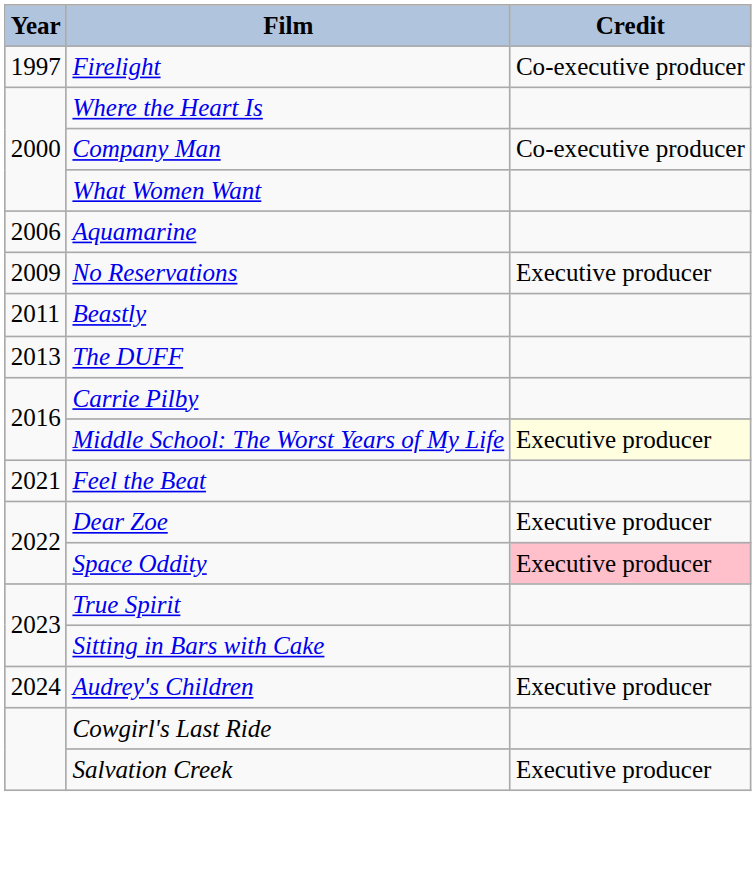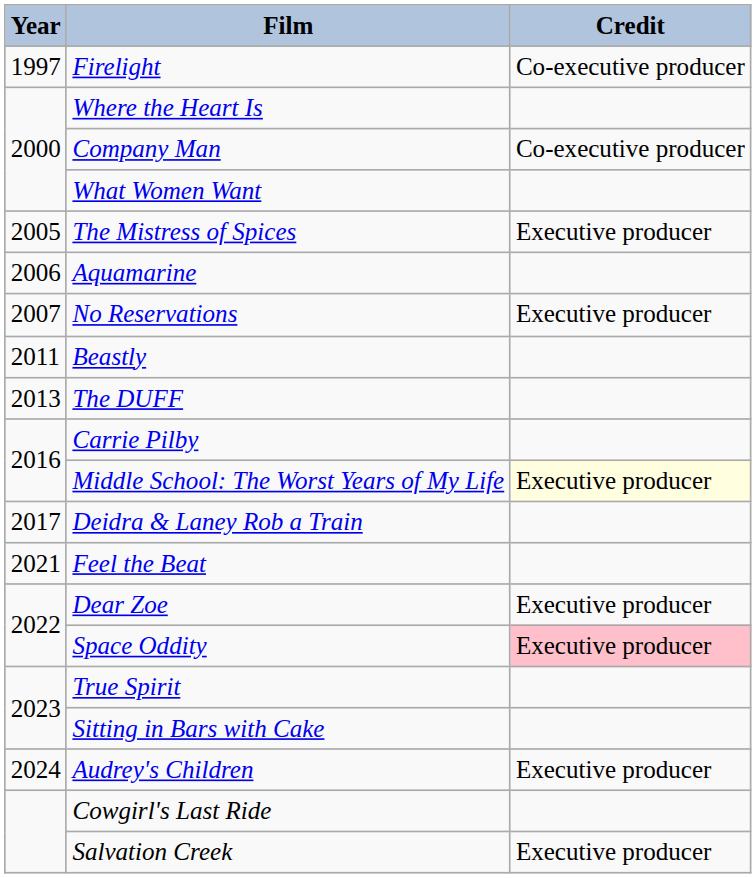 <table class="wikitable" style="font-size:95%;">
 <tr>
 <th style="background:#B0C4DE;">Year</th>
 <th style="background:#B0C4DE;">Film</th>
 <th style="background:#B0C4DE;">Credit</th>
 </tr>
 <tr>
 <td>1997</td>
 <td><em><a href='#'>Firelight</a></em></td>
 <td>Co-executive producer</td>
 </tr>
 <tr>
 <td rowspan=3>2000</td>
 <td><em><a href='#'>Where the Heart Is</a></em></td>
 <td></td>
 </tr>
 <tr>
 <td><em><a href='#'>Company Man</a></em></td>
 <td>Co-executive producer</td>
 </tr>
 <tr>
 <td><em><a href='#'>What Women Want</a></em></td>
 <td></td>
 </tr>
 <tr>
+<td>2005</td>
+<td><em><a href='#'>The Mistress of Spices</a></em></td>
+<td>Executive producer</td>
+</tr>
+<tr>
 <td>2006</td>
 <td><em><a href='#'>Aquamarine</a></em></td>
 <td></td>
 </tr>
 <tr>
-<td>2009</td>
+<td>2007</td>
 <td><em><a href='#'>No Reservations</a></em></td>
 <td>Executive producer</td>
 </tr>
 <tr>
 <td>2011</td>
 <td><em><a href='#'>Beastly</a></em></td>
 <td></td>
 </tr>
 <tr>
 <td>2013</td>
 <td><em><a href='#'>The DUFF</a></em></td>
 <td></td>
 </tr>
 <tr>
 <td rowspan=2>2016</td>
 <td><em><a href='#'>Carrie Pilby</a></em></td>
 <td></td>
 </tr>
 <tr>
 <td><em><a href='#'>Middle School: The Worst Years of My Life</a></em></td>
 <td style="background: lightyellow;">Executive producer</td>
+</tr>
+<tr>
+<td>2017</td>
+<td><em><a href='#'>Deidra & Laney Rob a Train</a></em></td>
+<td></td>
 </tr>
 <tr>
 <td>2021</td>
 <td><em><a href='#'>Feel the Beat</a></em></td>
 <td></td>
 </tr>
 <tr>
 <td rowspan=2>2022</td>
 <td><em><a href='#'>Dear Zoe</a></em></td>
 <td>Executive producer</td>
 </tr>
 <tr>
 <td><em><a href='#'>Space Oddity</a></em></td>
 <td style="background: pink;">Executive producer</td>
 </tr>
 <tr>
 <td rowspan=2>2023</td>
 <td><em><a href='#'>True Spirit</a></em></td>
 <td></td>
 </tr>
 <tr>
 <td><em><a href='#'>Sitting in Bars with Cake</a></em></td>
 <td></td>
 </tr>
 <tr>
 <td>2024</td>
 <td><em><a href='#'>Audrey's Children</a></em></td>
 <td>Executive producer</td>
 </tr>
 <tr>
 <td rowspan=2 style="text-align:center;"></td>
 <td><em>Cowgirl's Last Ride</em></td>
 <td></td>
 </tr>
 <tr>
 <td><em>Salvation Creek</em></td>
 <td>Executive producer</td>
 </tr>
 </table>
